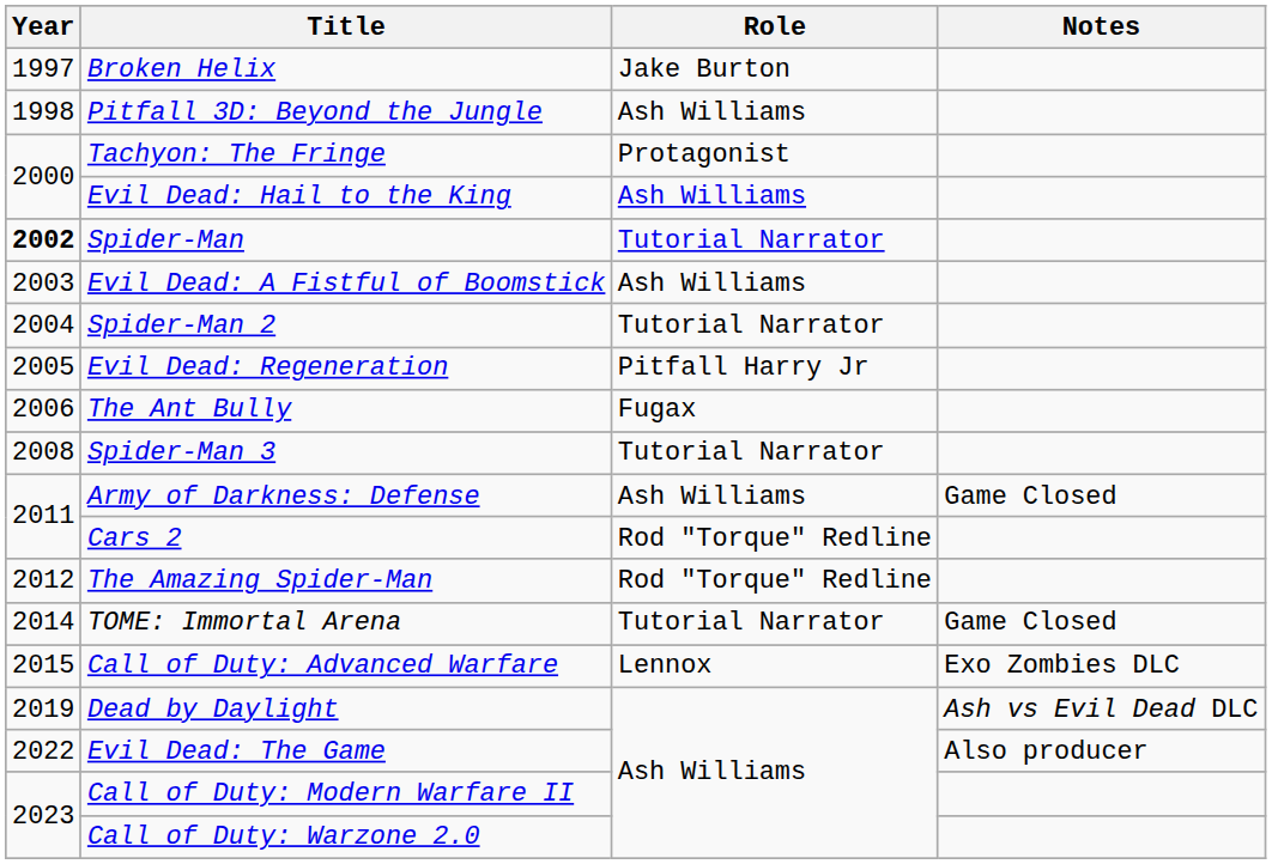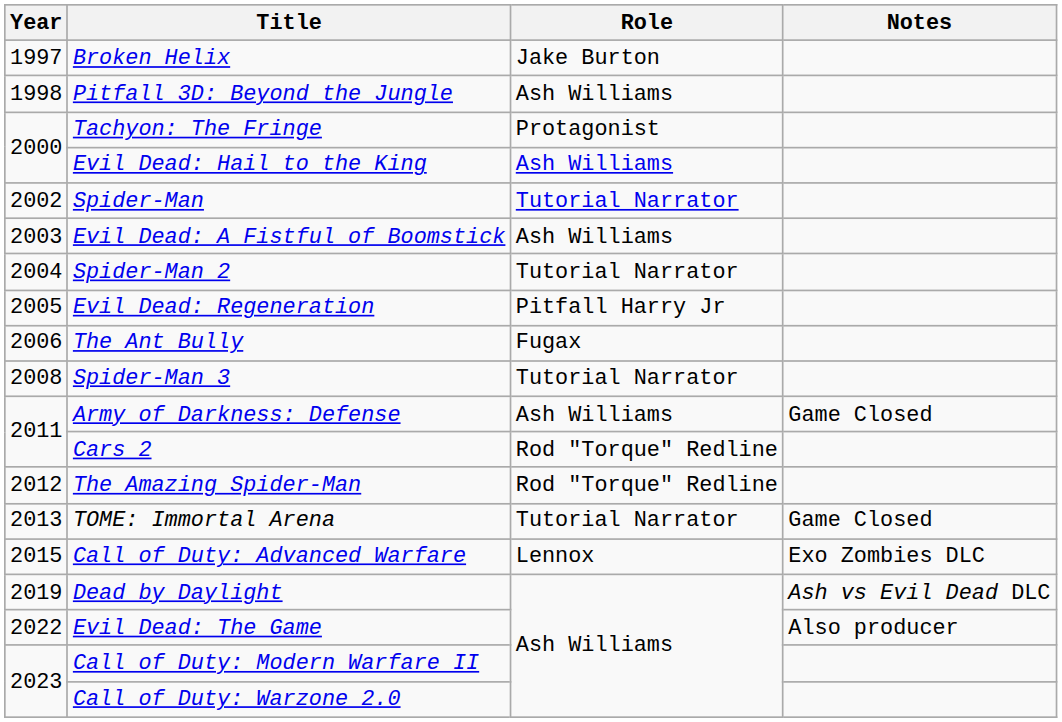 <table class="wikitable sortable">
 <tr>
 <th>Year</th>
 <th>Title</th>
 <th>Role</th>
 <th class="unsortable">Notes</th>
 </tr>
 <tr>
 <td>1997</td>
 <td><em><a href='#'>Broken Helix</a></em></td>
 <td>Jake Burton</td>
 <td></td>
 </tr>
 <tr>
 <td>1998</td>
 <td><em><a href='#'>Pitfall 3D: Beyond the Jungle</a></em></td>
 <td>Ash Williams</td>
 <td></td>
 </tr>
 <tr>
 <td rowspan="2">2000</td>
 <td><em><a href='#'>Tachyon: The Fringe</a></em></td>
 <td>Protagonist</td>
 <td></td>
 </tr>
 <tr>
 <td><em><a href='#'>Evil Dead: Hail to the King</a></em></td>
 <td><a href='#'>Ash Williams</a></td>
 <td></td>
 </tr>
 <tr>
-<td><strong>2002</strong></td>
+<td>2002</td>
 <td><em><a href='#'>Spider-Man</a></em></td>
 <td><a href='#'>Tutorial Narrator</a></td>
 <td></td>
 </tr>
 <tr>
 <td>2003</td>
 <td><em><a href='#'>Evil Dead: A Fistful of Boomstick</a></em></td>
 <td>Ash Williams</td>
 <td></td>
 </tr>
 <tr>
 <td>2004</td>
 <td><em><a href='#'>Spider-Man 2</a></em></td>
 <td>Tutorial Narrator</td>
 <td></td>
 </tr>
 <tr>
 <td>2005</td>
 <td><em><a href='#'>Evil Dead: Regeneration</a></em></td>
 <td>Pitfall Harry Jr</td>
 <td></td>
 </tr>
 <tr>
 <td>2006</td>
 <td><em><a href='#'>The Ant Bully</a></em></td>
 <td>Fugax</td>
 <td></td>
 </tr>
 <tr>
 <td>2008</td>
 <td><em><a href='#'>Spider-Man 3</a></em></td>
 <td>Tutorial Narrator</td>
 <td></td>
 </tr>
 <tr>
 <td rowspan="2">2011</td>
 <td><em><a href='#'>Army of Darkness: Defense</a></em></td>
 <td>Ash Williams</td>
 <td>Game Closed</td>
 </tr>
 <tr>
 <td><em><a href='#'>Cars 2</a></em></td>
 <td>Rod "Torque" Redline</td>
 <td></td>
 </tr>
 <tr>
 <td>2012</td>
 <td><em><a href='#'>The Amazing Spider-Man</a></em></td>
 <td>Rod "Torque" Redline</td>
 <td></td>
 </tr>
 <tr>
-<td>2014</td>
+<td>2013</td>
 <td><em>TOME: Immortal Arena</em></td>
 <td>Tutorial Narrator</td>
 <td>Game Closed</td>
 </tr>
 <tr>
 <td>2015</td>
 <td><em><a href='#'>Call of Duty: Advanced Warfare</a></em></td>
 <td>Lennox</td>
 <td>Exo Zombies DLC</td>
 </tr>
 <tr>
 <td>2019</td>
 <td><em><a href='#'>Dead by Daylight</a></em></td>
 <td rowspan="4">Ash Williams</td>
 <td><em>Ash vs Evil Dead</em> DLC</td>
 </tr>
 <tr>
 <td>2022</td>
 <td><em><a href='#'>Evil Dead: The Game</a></em></td>
 <td>Also producer</td>
 </tr>
 <tr>
 <td rowspan="2">2023</td>
 <td><em><a href='#'>Call of Duty: Modern Warfare II</a></em></td>
 <td></td>
 </tr>
 <tr>
 <td><em><a href='#'>Call of Duty: Warzone 2.0</a></em></td>
 <td></td>
 </tr>
 </table>
